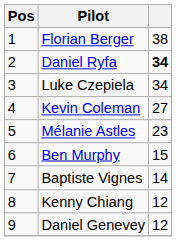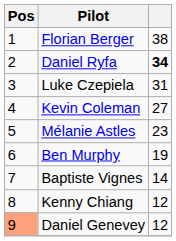 <table class="wikitable" style="font-size: 95%;">
 <tr>
 <th>Pos</th>
 <th>Pilot</th>
 <th></th>
 </tr>
 <tr>
 <td>1</td>
 <td> <a href='#'>Florian Berger</a></td>
 <td style="text-align: right;">38</td>
 </tr>
 <tr>
 <td>2</td>
 <td> <a href='#'>Daniel Ryfa</a></td>
 <td style="text-align: right;"><strong>34</strong></td>
 </tr>
 <tr>
 <td>3</td>
 <td> Luke Czepiela</td>
-<td style="text-align: right;">34</td>
+<td style="text-align: right;">31</td>
 </tr>
 <tr>
 <td>4</td>
 <td> <a href='#'>Kevin Coleman</a></td>
 <td style="text-align: right;">27</td>
 </tr>
 <tr>
 <td>5</td>
 <td> <a href='#'>Mélanie Astles</a></td>
 <td style="text-align: right;">23</td>
 </tr>
 <tr>
 <td>6</td>
 <td> <a href='#'>Ben Murphy</a></td>
-<td style="text-align: right;">15</td>
+<td style="text-align: right;">19</td>
 </tr>
 <tr>
 <td>7</td>
 <td> Baptiste Vignes</td>
 <td style="text-align: right;">14</td>
 </tr>
 <tr>
 <td>8</td>
 <td> Kenny Chiang</td>
 <td style="text-align: right;">12</td>
 </tr>
 <tr>
-<td>9</td>
+<td style="background: lightsalmon;">9</td>
 <td> Daniel Genevey</td>
 <td style="text-align: right;">12</td>
 </tr>
 <tr>
 </tr>
 </table>
